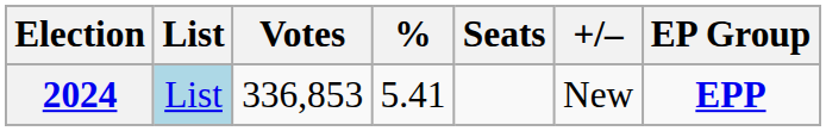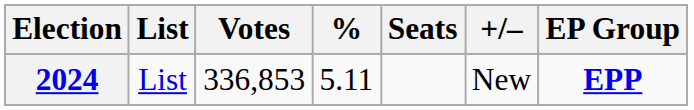 <table class="wikitable" style="text-align: center;">
 <tr>
 <th>Election</th>
 <th>List</th>
 <th>Votes</th>
 <th>%</th>
 <th>Seats</th>
 <th>+/–</th>
 <th>EP Group</th>
 </tr>
 <tr>
 <th><a href='#'>2024</a></th>
-<td style="background: lightblue;"><a href='#'>List</a></td>
+<td><a href='#'>List</a></td>
 <td style="text-align: right;">336,853</td>
-<td style="text-align: right;">5.41</td>
+<td style="text-align: right;">5.11</td>
 <td style="text-align: right;"></td>
 <td>New</td>
 <td><strong><a href='#'>EPP</a></strong></td>
 </tr>
 </table>
